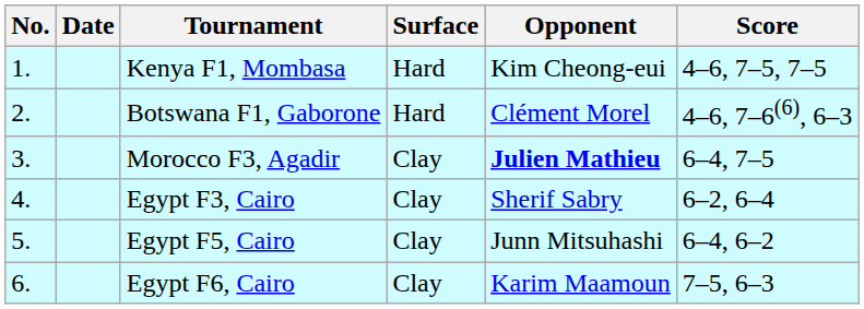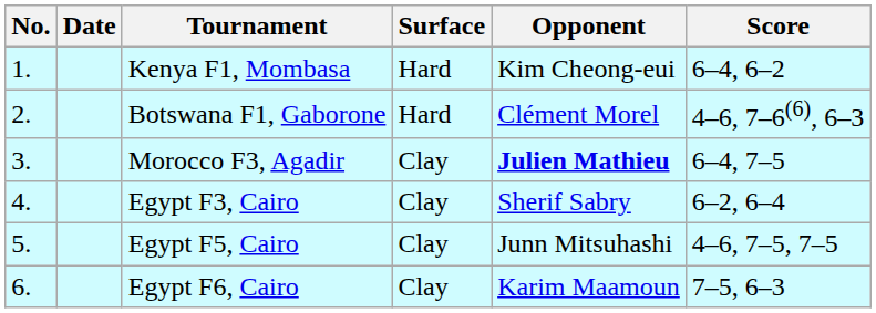 <table class="sortable wikitable">
 <tr>
 <th>No.</th>
 <th>Date</th>
 <th>Tournament</th>
 <th>Surface</th>
 <th>Opponent</th>
 <th class="unsortable">Score</th>
 </tr>
 <tr style="background:#cffcff;">
 <td>1.</td>
 <td></td>
 <td>Kenya F1, <a href='#'>Mombasa</a></td>
 <td>Hard</td>
 <td> Kim Cheong-eui</td>
-<td>4–6, 7–5, 7–5</td>
+<td>6–4, 6–2</td>
 </tr>
 <tr style="background:#cffcff;">
 <td>2.</td>
 <td></td>
 <td>Botswana F1, <a href='#'>Gaborone</a></td>
 <td>Hard</td>
 <td> <a href='#'>Clément Morel</a></td>
 <td>4–6, 7–6<sup>(6)</sup>, 6–3</td>
 </tr>
 <tr style="background:#cffcff;">
 <td>3.</td>
 <td></td>
 <td>Morocco F3, <a href='#'>Agadir</a></td>
 <td>Clay</td>
 <td><strong> <a href='#'>Julien Mathieu</a></strong></td>
 <td>6–4, 7–5</td>
 </tr>
 <tr style="background:#cffcff;">
 <td>4.</td>
 <td></td>
 <td>Egypt F3, <a href='#'>Cairo</a></td>
 <td>Clay</td>
 <td> <a href='#'>Sherif Sabry</a></td>
 <td>6–2, 6–4</td>
 </tr>
 <tr style="background:#cffcff;">
 <td>5.</td>
 <td></td>
 <td>Egypt F5, <a href='#'>Cairo</a></td>
 <td>Clay</td>
 <td> Junn Mitsuhashi</td>
-<td>6–4, 6–2</td>
+<td>4–6, 7–5, 7–5</td>
 </tr>
 <tr style="background:#cffcff;">
 <td>6.</td>
 <td></td>
 <td>Egypt F6, <a href='#'>Cairo</a></td>
 <td>Clay</td>
 <td> <a href='#'>Karim Maamoun</a></td>
 <td>7–5, 6–3</td>
 </tr>
 </table>
